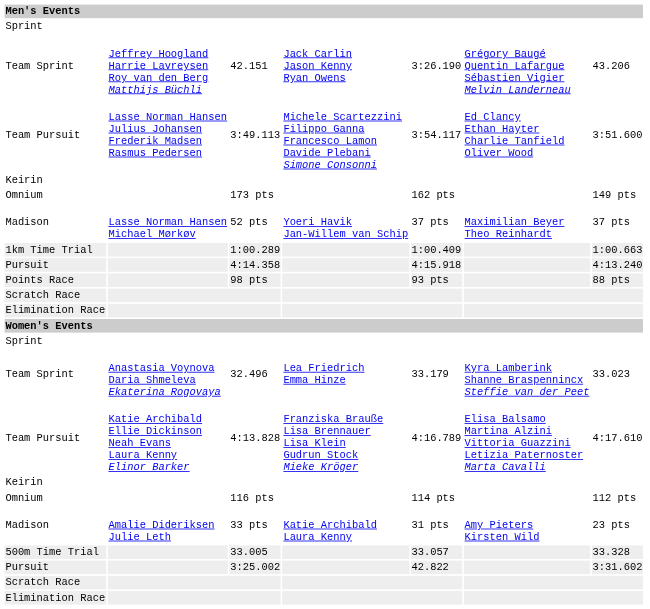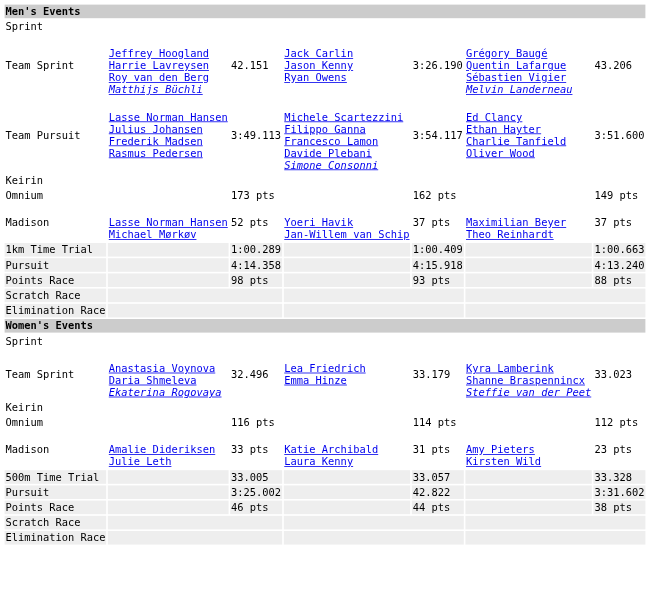 <table>
 <tr style="background:#ccc; width:100%;">
 <td colspan=7><strong>Men's Events</strong></td>
 </tr>
 <tr>
 <td>Sprint<br></td>
 <td colspan=2></td>
 <td colspan=2></td>
 <td colspan=2></td>
 </tr>
 <tr>
 <td>Team Sprint<br></td>
 <td><br><a href='#'>Jeffrey Hoogland</a><br><a href='#'>Harrie Lavreysen</a><br><a href='#'>Roy van den Berg</a><br><em><a href='#'>Matthijs Büchli</a></em></td>
 <td>42.151</td>
 <td valign=top><br><a href='#'>Jack Carlin</a><br><a href='#'>Jason Kenny</a><br><a href='#'>Ryan Owens</a></td>
 <td>3:26.190</td>
 <td><br><a href='#'>Grégory Baugé</a><br><a href='#'>Quentin Lafargue</a><br><a href='#'>Sébastien Vigier</a><br><em><a href='#'>Melvin Landerneau</a></em></td>
 <td>43.206</td>
 </tr>
 <tr>
 <td>Team Pursuit<br></td>
 <td valign=top><br><a href='#'>Lasse Norman Hansen</a><br><a href='#'>Julius Johansen</a><br><a href='#'>Frederik Madsen</a><br><a href='#'>Rasmus Pedersen</a></td>
 <td>3:49.113</td>
 <td><br><a href='#'>Michele Scartezzini</a><br><a href='#'>Filippo Ganna</a><br><a href='#'>Francesco Lamon</a><br><a href='#'>Davide Plebani</a><br><em><a href='#'>Simone Consonni</a></em></td>
 <td>3:54.117</td>
 <td valign=top><br><a href='#'>Ed Clancy</a><br><a href='#'>Ethan Hayter</a><br><a href='#'>Charlie Tanfield</a><br><a href='#'>Oliver Wood</a></td>
 <td>3:51.600</td>
 </tr>
 <tr>
 <td>Keirin<br></td>
 <td colspan=2></td>
 <td colspan=2></td>
 <td colspan=2></td>
 </tr>
 <tr>
 <td>Omnium<br></td>
 <td></td>
 <td>173 pts</td>
 <td></td>
 <td>162 pts</td>
 <td></td>
 <td>149 pts</td>
 </tr>
 <tr>
 <td>Madison<br></td>
 <td><br><a href='#'>Lasse Norman Hansen</a><br><a href='#'>Michael Mørkøv</a></td>
 <td>52 pts</td>
 <td><br><a href='#'>Yoeri Havik</a><br><a href='#'>Jan-Willem van Schip</a></td>
 <td>37 pts</td>
 <td><br><a href='#'>Maximilian Beyer</a><br><a href='#'>Theo Reinhardt</a></td>
 <td>37 pts</td>
 </tr>
 <tr style="background:#eee; width:100%;">
 <td>1km Time Trial<br></td>
 <td></td>
 <td>1:00.289</td>
 <td></td>
 <td>1:00.409</td>
 <td></td>
 <td>1:00.663</td>
 </tr>
 <tr style="background:#eee; width:100%;">
 <td>Pursuit<br></td>
 <td></td>
 <td>4:14.358</td>
 <td></td>
 <td>4:15.918</td>
 <td></td>
 <td>4:13.240</td>
 </tr>
 <tr style="background:#eee; width:100%;">
 <td>Points Race<br></td>
 <td></td>
 <td>98 pts</td>
 <td></td>
 <td>93 pts</td>
 <td></td>
 <td>88 pts</td>
 </tr>
 <tr style="background:#eee; width:100%;">
 <td>Scratch Race<br></td>
 <td colspan=2></td>
 <td colspan=2></td>
 <td colspan=2></td>
 </tr>
 <tr style="background:#eee; width:100%;">
 <td>Elimination Race<br></td>
 <td colspan=2></td>
 <td colspan=2></td>
 <td colspan=2></td>
 </tr>
 <tr style="background:#ccc; width:100%;">
 <td colspan=7><strong>Women's Events</strong></td>
 </tr>
 <tr>
 <td>Sprint<br></td>
 <td colspan=2></td>
 <td colspan=2></td>
 <td colspan=2></td>
 </tr>
 <tr>
 <td>Team Sprint<br></td>
 <td><br><a href='#'>Anastasia Voynova</a><br><a href='#'>Daria Shmeleva</a><br><em><a href='#'>Ekaterina Rogovaya</a></em></td>
 <td>32.496</td>
 <td valign=top><br><a href='#'>Lea Friedrich</a><br><a href='#'>Emma Hinze</a></td>
 <td>33.179</td>
 <td><br><a href='#'>Kyra Lamberink</a><br><a href='#'>Shanne Braspennincx</a><br><em><a href='#'>Steffie van der Peet</a></em></td>
 <td>33.023</td>
 </tr>
 <tr>
-<td>Team Pursuit<br></td>
-<td><br><a href='#'>Katie Archibald</a><br><a href='#'>Ellie Dickinson</a><br><a href='#'>Neah Evans</a><br><a href='#'>Laura Kenny</a><br><em><a href='#'>Elinor Barker</a></em></td>
-<td>4:13.828</td>
-<td><br><a href='#'>Franziska Brauße</a><br><a href='#'>Lisa Brennauer</a><br><a href='#'>Lisa Klein</a><br><a href='#'>Gudrun Stock</a><br><em><a href='#'>Mieke Kröger</a></em></td>
-<td>4:16.789</td>
-<td><br><a href='#'>Elisa Balsamo</a><br><a href='#'>Martina Alzini</a><br><a href='#'>Vittoria Guazzini</a><br><a href='#'>Letizia Paternoster</a><br><em><a href='#'>Marta Cavalli</a></em></td>
-<td>4:17.610</td>
-</tr>
-<tr>
 <td>Keirin<br></td>
 <td colspan=2></td>
 <td colspan=2></td>
 <td colspan=2></td>
 </tr>
 <tr>
 <td>Omnium<br></td>
 <td></td>
 <td>116 pts</td>
 <td></td>
 <td>114 pts</td>
 <td></td>
 <td>112 pts</td>
 </tr>
 <tr>
 <td>Madison<br></td>
 <td><br><a href='#'>Amalie Dideriksen</a><br><a href='#'>Julie Leth</a></td>
 <td>33 pts</td>
 <td><br><a href='#'>Katie Archibald</a><br><a href='#'>Laura Kenny</a></td>
 <td>31 pts</td>
 <td><br><a href='#'>Amy Pieters</a><br><a href='#'>Kirsten Wild</a></td>
 <td>23 pts</td>
 </tr>
 <tr style="background:#eee; width:100%;">
 <td>500m Time Trial<br></td>
 <td></td>
 <td>33.005</td>
 <td></td>
 <td>33.057</td>
 <td></td>
 <td>33.328</td>
 </tr>
 <tr style="background:#eee; width:100%;">
 <td>Pursuit<br></td>
 <td></td>
 <td>3:25.002</td>
 <td></td>
 <td>42.822</td>
 <td></td>
 <td>3:31.602</td>
 </tr>
 <tr style="background:#eee; width:100%;">
+<td>Points Race<br></td>
+<td></td>
+<td>46 pts</td>
+<td></td>
+<td>44 pts</td>
+<td></td>
+<td>38 pts</td>
+</tr>
+<tr style="background:#eee; width:100%;">
 <td>Scratch Race<br></td>
 <td colspan=2></td>
 <td colspan=2></td>
 <td colspan=2></td>
 </tr>
 <tr style="background:#eee; width:100%;">
 <td>Elimination Race<br></td>
 <td colspan=2></td>
 <td colspan=2></td>
 <td colspan=2></td>
 </tr>
 </table>
